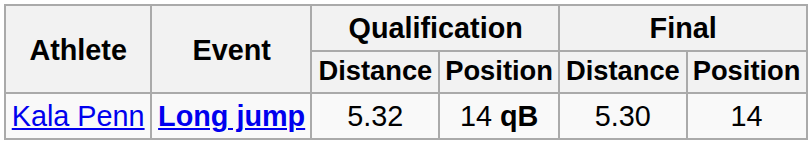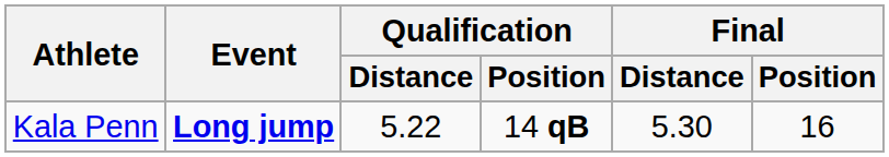 <table class=wikitable style="font-size:90%">
 <tr>
 <th rowspan=2>Athlete</th>
 <th rowspan=2>Event</th>
 <th colspan=2>Qualification</th>
 <th colspan=2>Final</th>
 </tr>
 <tr style="font-size:95%">
 <th>Distance</th>
 <th>Position</th>
 <th>Distance</th>
 <th>Position</th>
 </tr>
 <tr align=center>
 <td align=left><a href='#'>Kala Penn</a></td>
 <td align=left><strong><a href='#'>Long jump</a></strong></td>
-<td>5.32</td>
+<td>5.22</td>
 <td>14 <strong>qB</strong></td>
 <td>5.30</td>
-<td>14</td>
+<td>16</td>
 </tr>
 </table>
